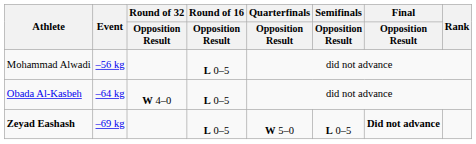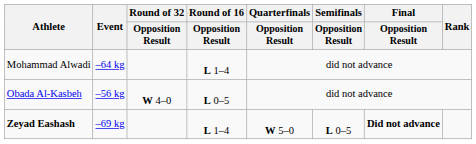 <table class=wikitable style=font-size:90%;text-align:center>
 <tr>
 <th rowspan="2">Athlete</th>
 <th rowspan="2">Event</th>
 <th>Round of 32</th>
 <th>Round of 16</th>
 <th>Quarterfinals</th>
 <th>Semifinals</th>
 <th>Final</th>
 <th rowspan=2>Rank</th>
 </tr>
 <tr style="font-size:95%">
 <th>Opposition<br>Result</th>
 <th>Opposition<br>Result</th>
 <th>Opposition<br>Result</th>
 <th>Opposition<br>Result</th>
 <th>Opposition<br>Result</th>
 </tr>
 <tr>
 <td align=left>Mohammad Alwadi</td>
-<td align=left><a href='#'>–56 kg</a></td>
+<td align=left><a href='#'>–64 kg</a></td>
 <td></td>
-<td><br><strong>L</strong> 0–5</td>
+<td><br><strong>L</strong> 1–4</td>
 <td colspan=4>did not advance</td>
 </tr>
 <tr>
 <td align=left><a href='#'>Obada Al-Kasbeh</a></td>
-<td align=left><a href='#'>–64 kg</a></td>
+<td align=left><a href='#'>–56 kg</a></td>
 <td><br><strong>W</strong> 4–0</td>
 <td><br><strong>L</strong> 0–5</td>
 <td colspan=4>did not advance</td>
 </tr>
 <tr>
 <td align=left><strong>Zeyad Eashash</strong></td>
 <td align=left><a href='#'>–69 kg</a></td>
 <td></td>
-<td><br><strong>L</strong> 0–5</td>
+<td><br><strong>L</strong> 1–4</td>
 <td><br><strong>W</strong> 5–0</td>
 <td><br><strong>L</strong> 0–5</td>
 <td><strong>Did not advance</strong></td>
 <td></td>
 </tr>
 </table>
